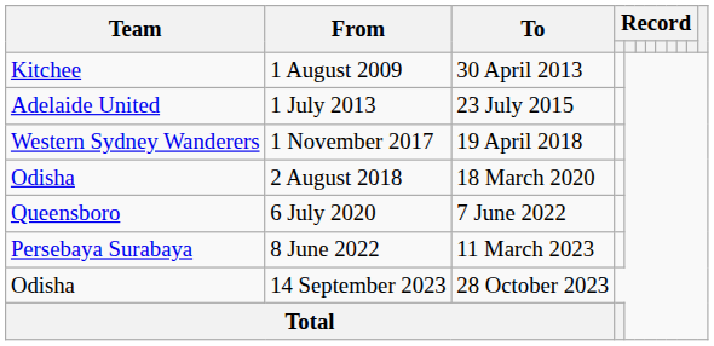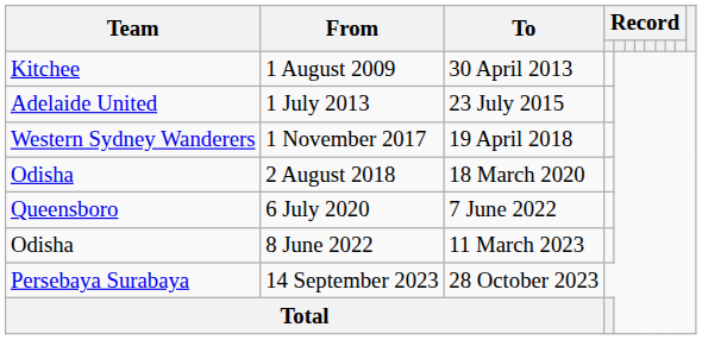 <table class="wikitable" style="text-align: center">
 <tr>
 <th rowspan="2">Team</th>
 <th rowspan="2">From</th>
 <th rowspan="2">To</th>
 <th colspan="8">Record</th>
 <th rowspan="2"></th>
 </tr>
 <tr>
 <th></th>
 <th></th>
 <th></th>
 <th></th>
 <th></th>
 <th></th>
 <th></th>
 <th></th>
 </tr>
 <tr>
 <td align=left><a href='#'>Kitchee</a></td>
 <td align=left>1 August 2009</td>
 <td align=left>30 April 2013<br></td>
 <td></td>
 </tr>
 <tr>
 <td align=left><a href='#'>Adelaide United</a></td>
 <td align=left>1 July 2013</td>
 <td align=left>23 July 2015<br></td>
 <td></td>
 </tr>
 <tr>
 <td align=left><a href='#'>Western Sydney Wanderers</a></td>
 <td align=left>1 November 2017</td>
 <td align=left>19 April 2018<br></td>
 <td></td>
 </tr>
 <tr>
 <td align=left><a href='#'>Odisha</a></td>
 <td align=left>2 August 2018</td>
 <td align=left>18 March 2020<br></td>
 <td></td>
 </tr>
 <tr>
 <td align=left><a href='#'>Queensboro</a></td>
 <td align=left>6 July 2020</td>
 <td align=left>7 June 2022<br></td>
 <td></td>
 </tr>
 <tr>
-<td align=left><a href='#'>Persebaya Surabaya</a></td>
+<td align=left>Odisha</td>
 <td align=left>8 June 2022</td>
 <td align=left>11 March 2023<br></td>
 <td></td>
 </tr>
 <tr>
-<td align=left>Odisha</td>
+<td align=left><a href='#'>Persebaya Surabaya</a></td>
 <td align=left>14 September 2023</td>
 <td align=left>28 October 2023<br></td>
 </tr>
 <tr>
 <th colspan="3">Total<br></th>
 <th></th>
 </tr>
 </table>
